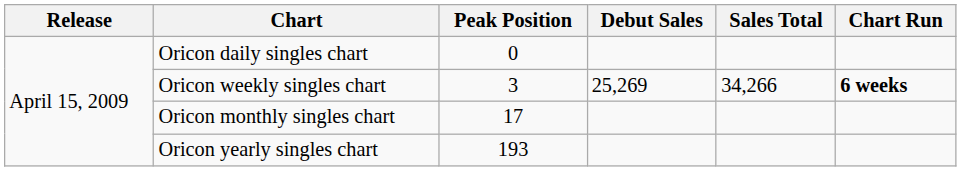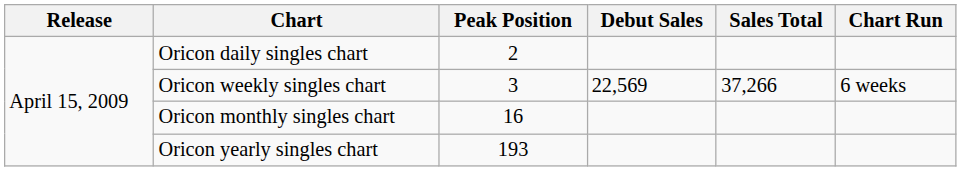 <table class="wikitable" style="width:750px;">
 <tr>
 <th>Release</th>
 <th>Chart</th>
 <th>Peak Position</th>
 <th>Debut Sales</th>
 <th>Sales Total</th>
 <th>Chart Run</th>
 </tr>
 <tr>
 <td rowspan="4">April 15, 2009</td>
 <td>Oricon daily singles chart</td>
-<td style="text-align:center;">0</td>
+<td style="text-align:center;">2</td>
 <td></td>
 <td></td>
 <td></td>
 </tr>
 <tr>
 <td>Oricon weekly singles chart</td>
 <td style="text-align:center;">3</td>
-<td>25,269</td>
-<td>34,266</td>
-<td><strong>6 weeks</strong></td>
+<td>22,569</td>
+<td>37,266</td>
+<td>6 weeks</td>
 </tr>
 <tr>
 <td>Oricon monthly singles chart</td>
-<td style="text-align:center;">17</td>
+<td style="text-align:center;">16</td>
 <td></td>
 <td></td>
 <td></td>
 </tr>
 <tr>
 <td>Oricon yearly singles chart</td>
 <td style="text-align:center;">193</td>
 <td></td>
 <td></td>
 <td></td>
 </tr>
 </table>
